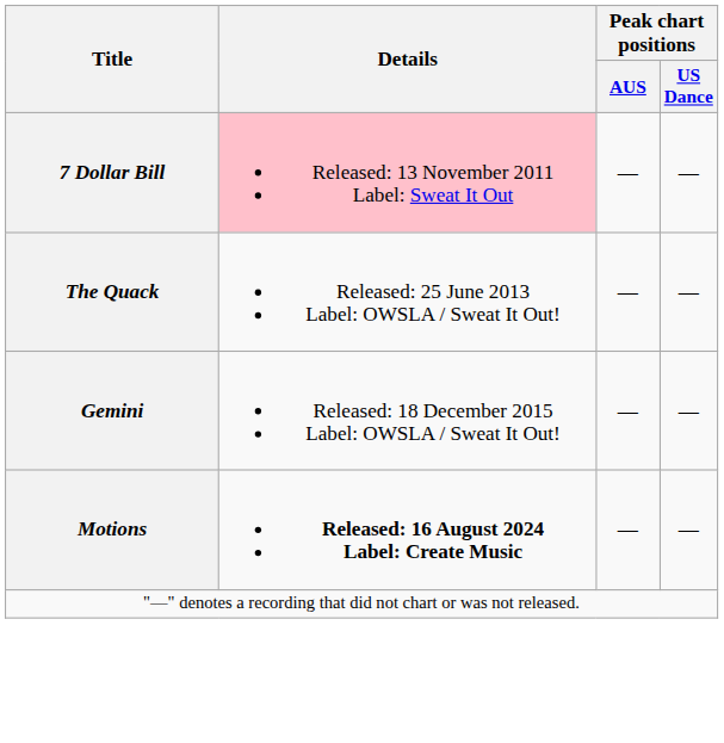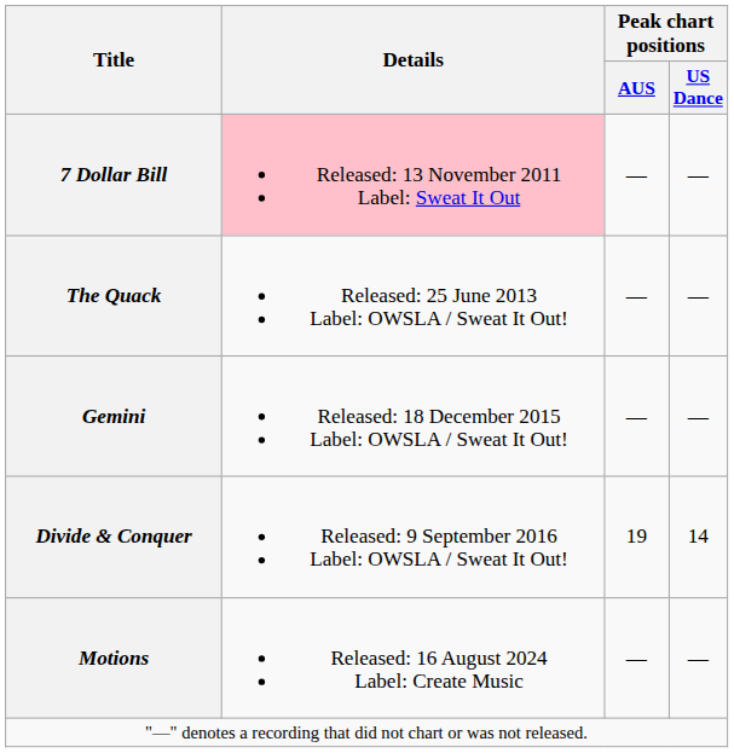 <table class="wikitable plainrowheaders" border="1" style="text-align:center;">
 <tr>
 <th scope="col" rowspan="2" style="width:10em;">Title</th>
 <th scope="col" rowspan="2" style="width:18em;">Details</th>
 <th scope="col" colspan="2">Peak chart positions</th>
 </tr>
 <tr>
 <th scope="col" style="width:3em;font-size:90%;"><a href='#'>AUS</a><br></th>
 <th scope="col" style="width:2.5em;font-size:90%;"><a href='#'>US Dance</a><br></th>
 </tr>
 <tr>
 <th scope="row"><em>7 Dollar Bill</em></th>
 <td style="background: pink;"><br><ul><li>Released: 13 November 2011</li><li>Label: <a href='#'>Sweat It Out</a></li></ul></td>
 <td>—</td>
 <td>—</td>
 </tr>
 <tr>
 <th scope="row"><em>The Quack</em></th>
 <td><br><ul><li>Released: 25 June 2013</li><li>Label: OWSLA / Sweat It Out!</li></ul></td>
 <td>—</td>
 <td>—</td>
 </tr>
 <tr>
 <th scope="row"><em>Gemini</em></th>
 <td><br><ul><li>Released: 18 December 2015</li><li>Label: OWSLA / Sweat It Out!</li></ul></td>
 <td>—</td>
 <td>—</td>
 </tr>
 <tr>
+<th scope="row"><em>Divide & Conquer</em></th>
+<td><br><ul><li>Released: 9 September 2016</li><li>Label: OWSLA / Sweat It Out!</li></ul></td>
+<td>19</td>
+<td>14</td>
+</tr>
+<tr>
 <th scope="row"><em>Motions</em></th>
-<td><strong><br><ul><li>Released: 16 August 2024</li><li>Label: Create Music</li></ul></strong></td>
+<td><br><ul><li>Released: 16 August 2024</li><li>Label: Create Music</li></ul></td>
 <td>—</td>
 <td>—</td>
 </tr>
 <tr>
 <td colspan="4" style="font-size:85%">"—" denotes a recording that did not chart or was not released.</td>
 </tr>
 </table>
